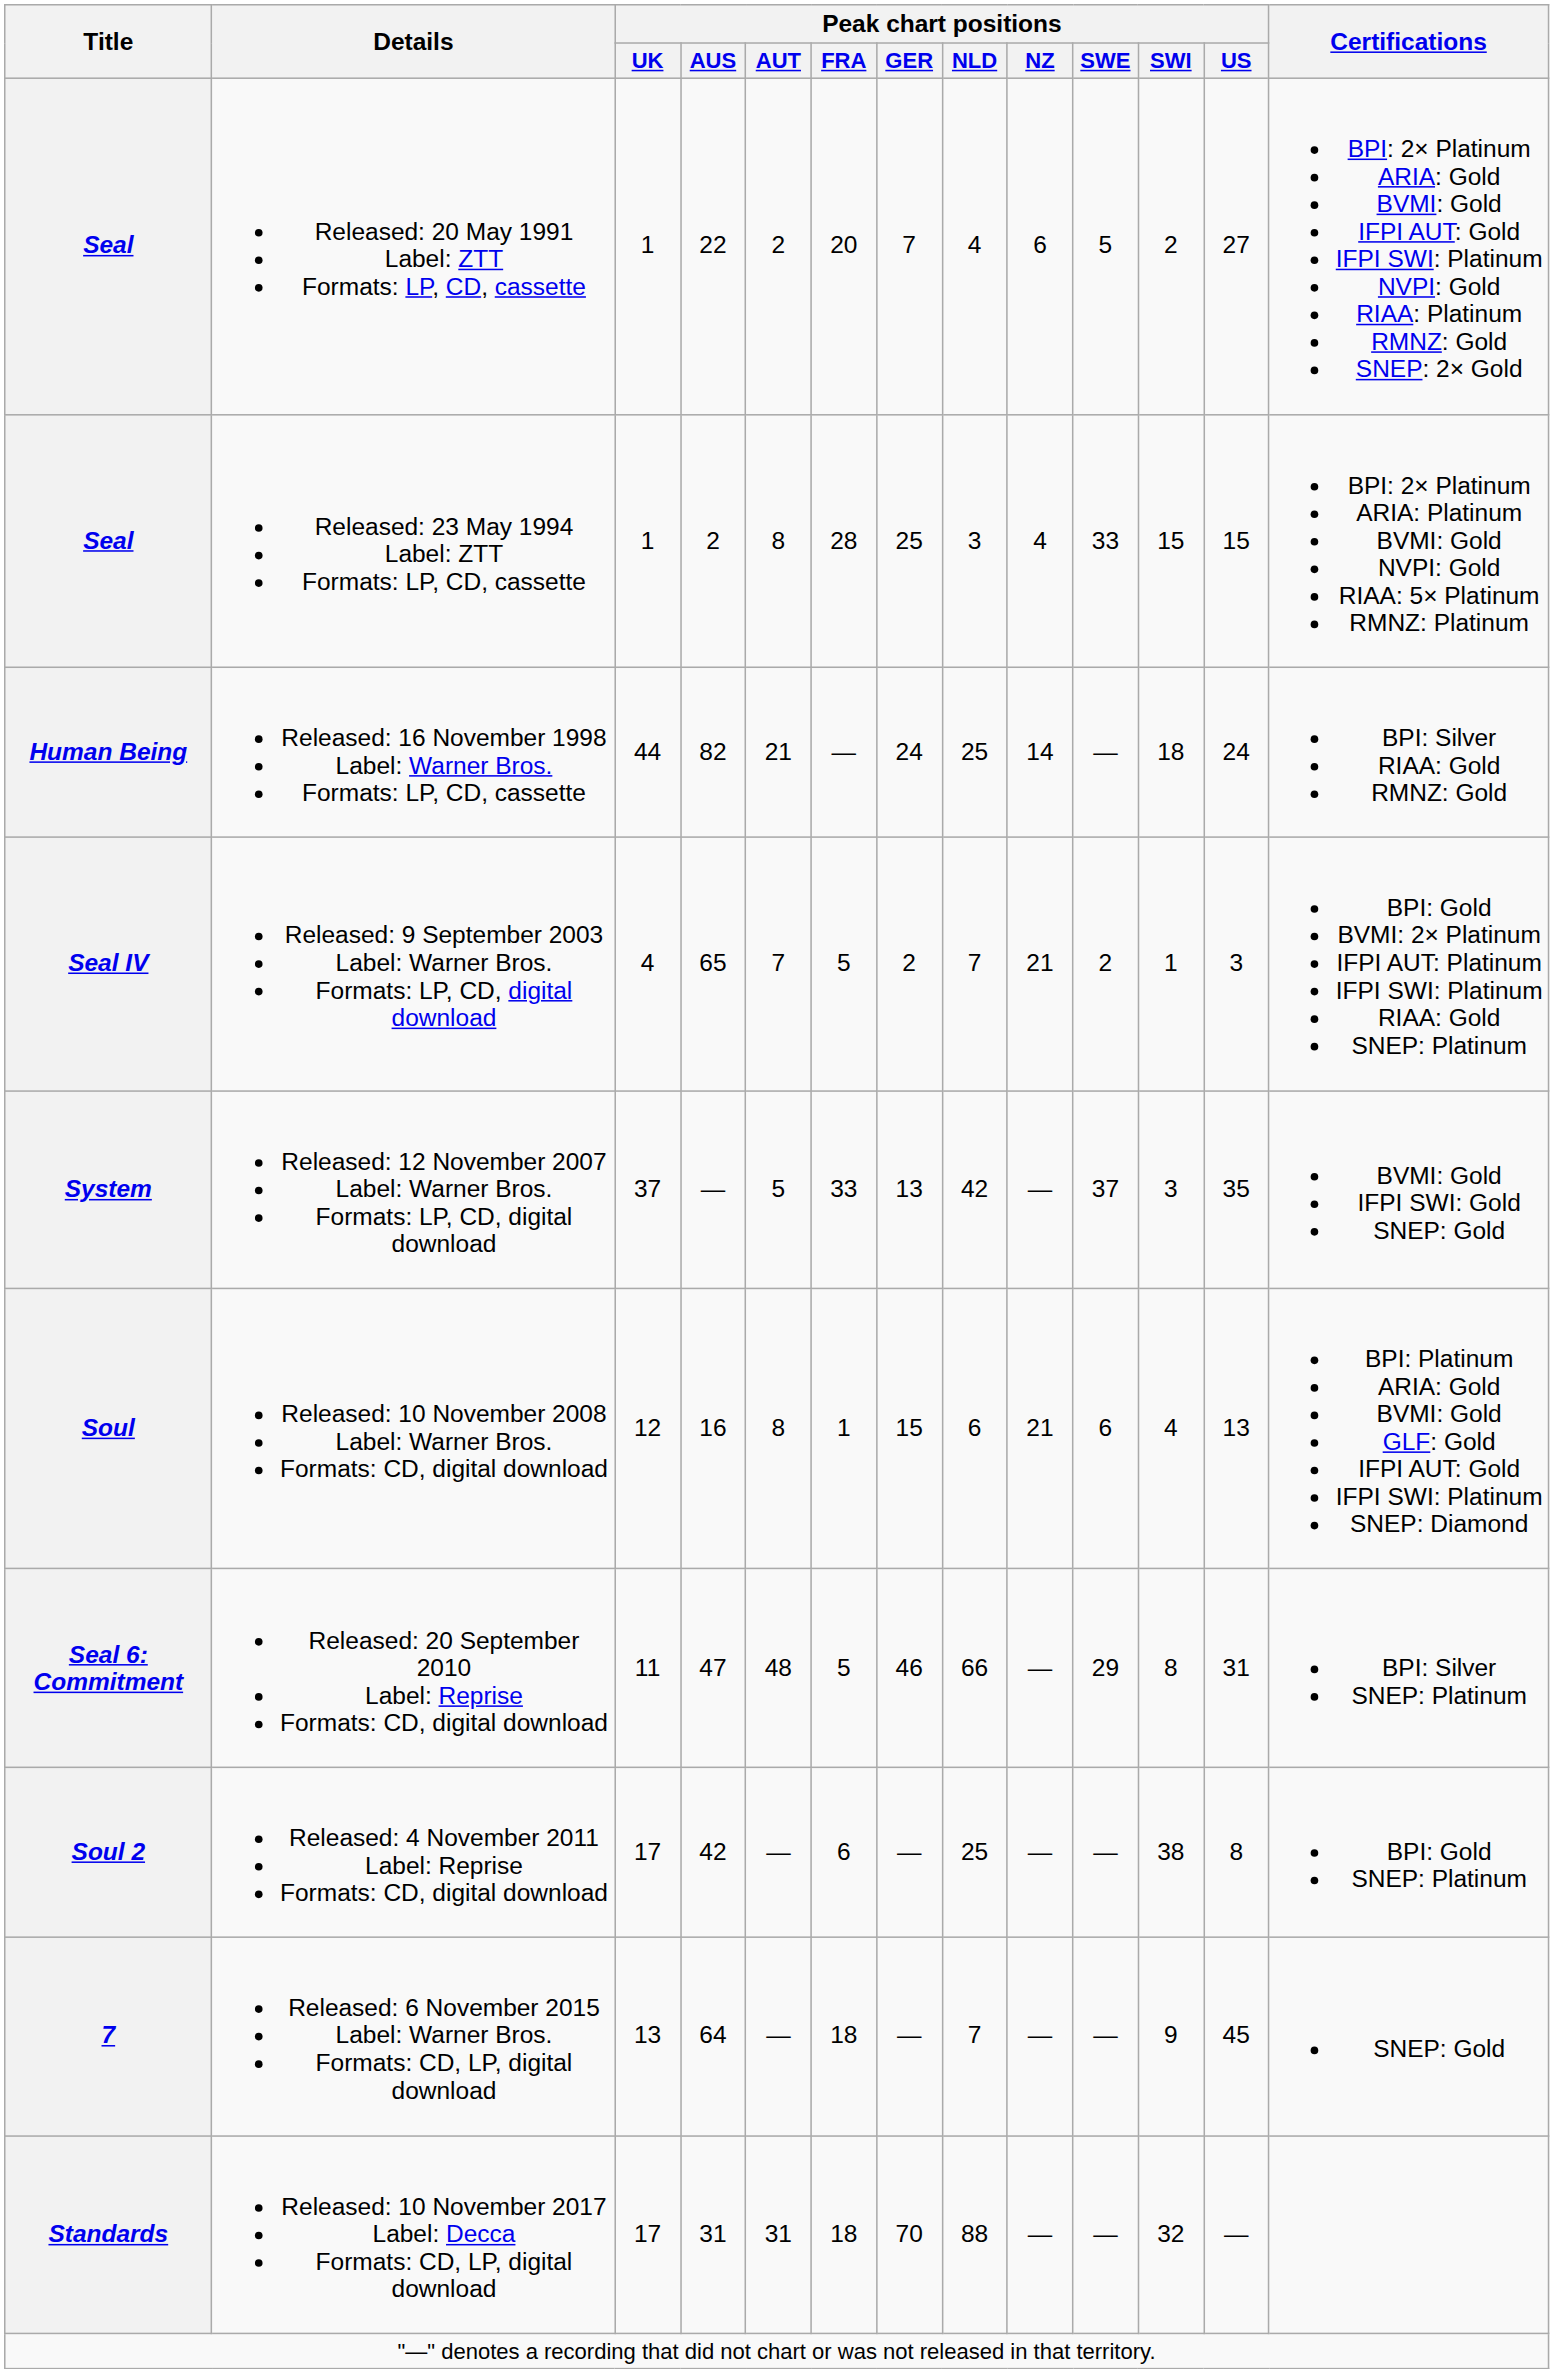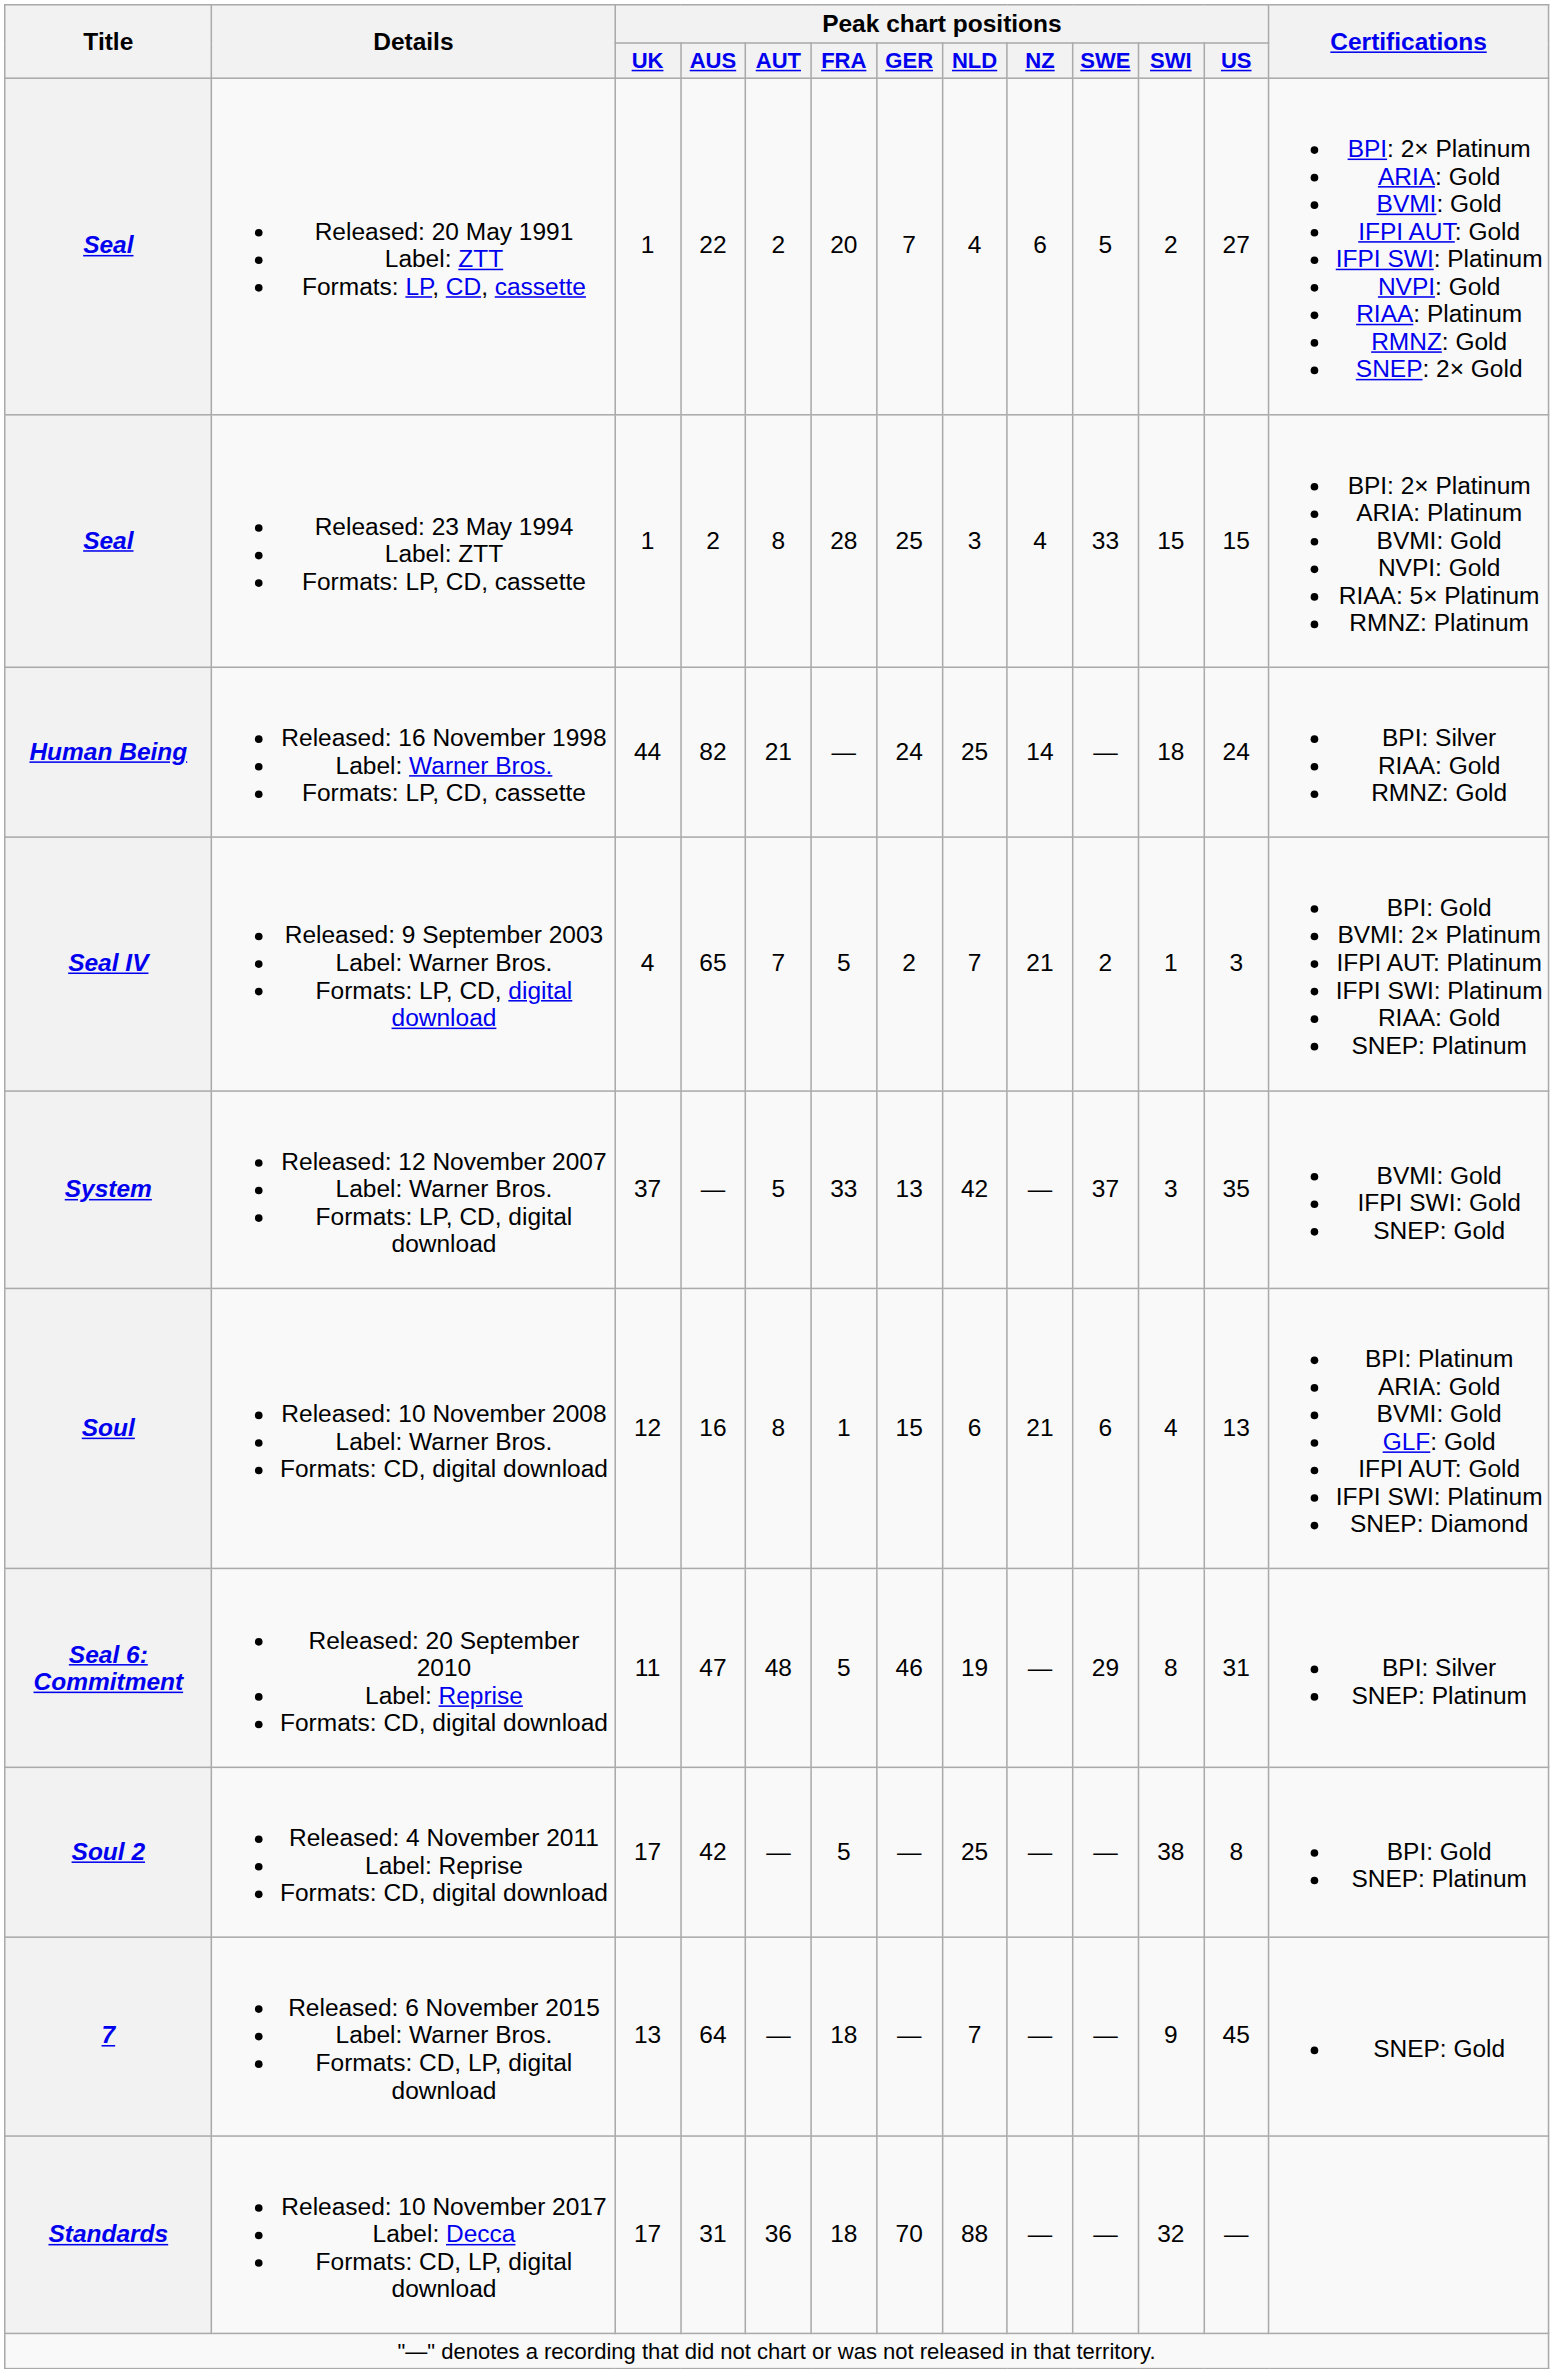 <table class="wikitable plainrowheaders" style="text-align:center;">
 <tr>
 <th scope="col" rowspan="2" style="width:8em;">Title</th>
 <th scope="col" rowspan="2" style="width:16em;">Details</th>
 <th scope="col" colspan="10">Peak chart positions</th>
 <th scope="col" rowspan="2"><a href='#'>Certifications</a></th>
 </tr>
 <tr>
 <th scope="col" style="width:2.5em;font-size:90%;"><a href='#'>UK</a><br></th>
 <th scope="col" style="width:2.5em;font-size:90%;"><a href='#'>AUS</a><br></th>
 <th scope="col" style="width:2.5em;font-size:90%;"><a href='#'>AUT</a><br></th>
 <th scope="col" style="width:2.5em;font-size:90%;"><a href='#'>FRA</a><br></th>
 <th scope="col" style="width:2.5em;font-size:90%;"><a href='#'>GER</a><br></th>
 <th scope="col" style="width:2.5em;font-size:90%;"><a href='#'>NLD</a><br></th>
 <th scope="col" style="width:2.5em;font-size:90%;"><a href='#'>NZ</a><br></th>
 <th scope="col" style="width:2.5em;font-size:90%;"><a href='#'>SWE</a><br></th>
 <th scope="col" style="width:2.5em;font-size:90%;"><a href='#'>SWI</a><br></th>
 <th scope="col" style="width:2.5em;font-size:90%;"><a href='#'>US</a><br></th>
 </tr>
 <tr>
 <th scope="row"><em><a href='#'>Seal</a></em></th>
 <td><br><ul><li>Released: 20 May 1991</li><li>Label: <a href='#'>ZTT</a></li><li>Formats: <a href='#'>LP</a>, <a href='#'>CD</a>, <a href='#'>cassette</a></li></ul></td>
 <td>1</td>
 <td>22</td>
 <td>2</td>
 <td>20</td>
 <td>7</td>
 <td>4</td>
 <td>6</td>
 <td>5</td>
 <td>2</td>
 <td>27</td>
 <td><br><ul><li><a href='#'>BPI</a>: 2× Platinum</li><li><a href='#'>ARIA</a>: Gold</li><li><a href='#'>BVMI</a>: Gold</li><li><a href='#'>IFPI AUT</a>: Gold</li><li><a href='#'>IFPI SWI</a>: Platinum</li><li><a href='#'>NVPI</a>: Gold</li><li><a href='#'>RIAA</a>: Platinum</li><li><a href='#'>RMNZ</a>: Gold</li><li><a href='#'>SNEP</a>: 2× Gold</li></ul></td>
 </tr>
 <tr>
 <th scope="row"><em><a href='#'>Seal</a></em></th>
 <td><br><ul><li>Released: 23 May 1994</li><li>Label: ZTT</li><li>Formats: LP, CD, cassette</li></ul></td>
 <td>1</td>
 <td>2</td>
 <td>8</td>
 <td>28</td>
 <td>25</td>
 <td>3</td>
 <td>4</td>
 <td>33</td>
 <td>15</td>
 <td>15</td>
 <td><br><ul><li>BPI: 2× Platinum</li><li>ARIA: Platinum</li><li>BVMI: Gold</li><li>NVPI: Gold</li><li>RIAA: 5× Platinum</li><li>RMNZ: Platinum</li></ul></td>
 </tr>
 <tr>
 <th scope="row"><em><a href='#'>Human Being</a></em></th>
 <td><br><ul><li>Released: 16 November 1998</li><li>Label: <a href='#'>Warner Bros.</a></li><li>Formats: LP, CD, cassette</li></ul></td>
 <td>44</td>
 <td>82</td>
 <td>21</td>
 <td>—</td>
 <td>24</td>
 <td>25</td>
 <td>14</td>
 <td>—</td>
 <td>18</td>
 <td>24</td>
 <td><br><ul><li>BPI: Silver</li><li>RIAA: Gold</li><li>RMNZ: Gold</li></ul></td>
 </tr>
 <tr>
 <th scope="row"><em><a href='#'>Seal IV</a></em></th>
 <td><br><ul><li>Released: 9 September 2003</li><li>Label: Warner Bros.</li><li>Formats: LP, CD, <a href='#'>digital download</a></li></ul></td>
 <td>4</td>
 <td>65</td>
 <td>7</td>
 <td>5</td>
 <td>2</td>
 <td>7</td>
 <td>21</td>
 <td>2</td>
 <td>1</td>
 <td>3</td>
 <td><br><ul><li>BPI: Gold</li><li>BVMI: 2× Platinum</li><li>IFPI AUT: Platinum</li><li>IFPI SWI: Platinum</li><li>RIAA: Gold</li><li>SNEP: Platinum</li></ul></td>
 </tr>
 <tr>
 <th scope="row"><em><a href='#'>System</a></em></th>
 <td><br><ul><li>Released: 12 November 2007</li><li>Label: Warner Bros.</li><li>Formats: LP, CD, digital download</li></ul></td>
 <td>37</td>
 <td>—</td>
 <td>5</td>
 <td>33</td>
 <td>13</td>
 <td>42</td>
 <td>—</td>
 <td>37</td>
 <td>3</td>
 <td>35</td>
 <td><br><ul><li>BVMI: Gold</li><li>IFPI SWI: Gold</li><li>SNEP: Gold</li></ul></td>
 </tr>
 <tr>
 <th scope="row"><em><a href='#'>Soul</a></em></th>
 <td><br><ul><li>Released: 10 November 2008</li><li>Label: Warner Bros.</li><li>Formats: CD, digital download</li></ul></td>
 <td>12</td>
 <td>16</td>
 <td>8</td>
 <td>1</td>
 <td>15</td>
 <td>6</td>
 <td>21</td>
 <td>6</td>
 <td>4</td>
 <td>13</td>
 <td><br><ul><li>BPI: Platinum</li><li>ARIA: Gold</li><li>BVMI: Gold</li><li><a href='#'>GLF</a>: Gold</li><li>IFPI AUT: Gold</li><li>IFPI SWI: Platinum</li><li>SNEP: Diamond</li></ul></td>
 </tr>
 <tr>
 <th scope="row"><em><a href='#'>Seal 6: Commitment</a></em></th>
 <td><br><ul><li>Released: 20 September 2010</li><li>Label: <a href='#'>Reprise</a></li><li>Formats: CD, digital download</li></ul></td>
 <td>11</td>
 <td>47</td>
 <td>48</td>
 <td>5</td>
 <td>46</td>
-<td>66</td>
+<td>19</td>
 <td>—</td>
 <td>29</td>
 <td>8</td>
 <td>31</td>
 <td><br><ul><li>BPI: Silver</li><li>SNEP: Platinum</li></ul></td>
 </tr>
 <tr>
 <th scope="row"><em><a href='#'>Soul 2</a></em></th>
 <td><br><ul><li>Released: 4 November 2011</li><li>Label: Reprise</li><li>Formats: CD, digital download</li></ul></td>
 <td>17</td>
 <td>42</td>
 <td>—</td>
-<td>6</td>
+<td>5</td>
 <td>—</td>
 <td>25</td>
 <td>—</td>
 <td>—</td>
 <td>38</td>
 <td>8</td>
 <td><br><ul><li>BPI: Gold</li><li>SNEP: Platinum</li></ul></td>
 </tr>
 <tr>
 <th scope="row"><em><a href='#'>7</a></em></th>
 <td><br><ul><li>Released: 6 November 2015</li><li>Label: Warner Bros.</li><li>Formats: CD, LP, digital download</li></ul></td>
 <td>13</td>
 <td>64</td>
 <td>—</td>
 <td>18</td>
 <td>—</td>
 <td>7</td>
 <td>—</td>
 <td>—</td>
 <td>9</td>
 <td>45</td>
 <td><br><ul><li>SNEP: Gold</li></ul></td>
 </tr>
 <tr>
 <th scope="row"><em><a href='#'>Standards</a></em></th>
 <td><br><ul><li>Released: 10 November 2017</li><li>Label: <a href='#'>Decca</a></li><li>Formats: CD, LP, digital download</li></ul></td>
 <td>17</td>
 <td>31</td>
-<td>31</td>
+<td>36</td>
 <td>18</td>
 <td>70</td>
 <td>88</td>
 <td>—</td>
 <td>—</td>
 <td>32</td>
 <td>—</td>
 <td></td>
 </tr>
 <tr>
 <td colspan="15" style="font-size:90%">"—" denotes a recording that did not chart or was not released in that territory.</td>
 </tr>
 </table>
